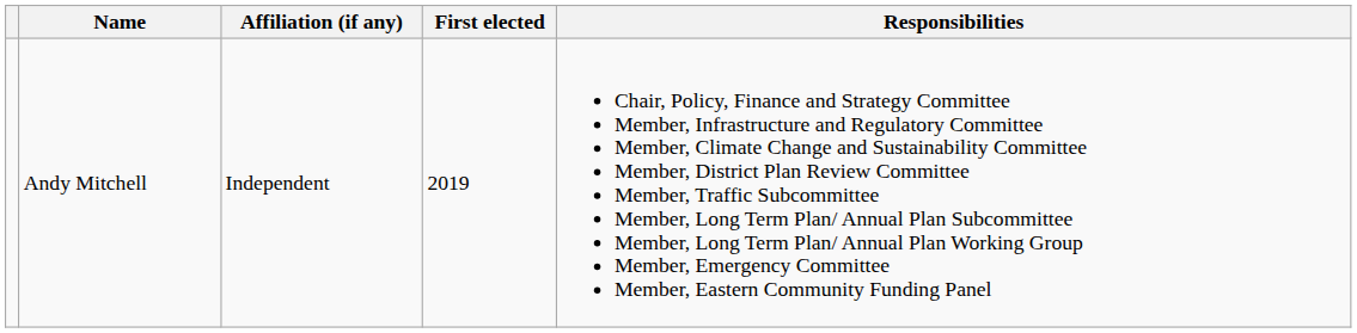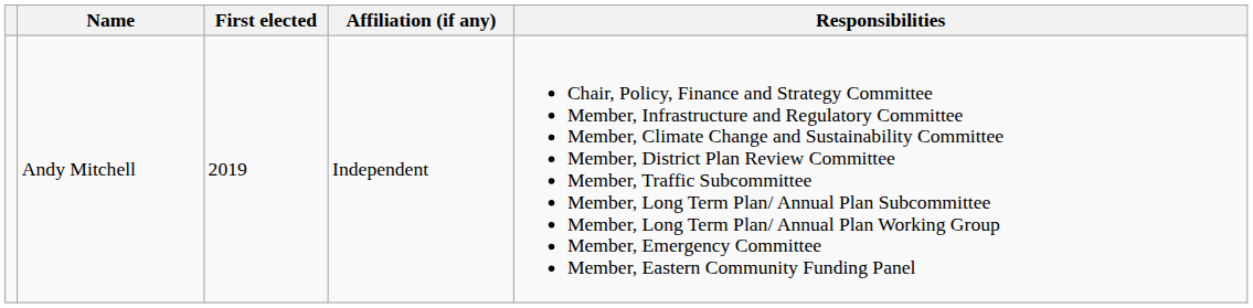 <table class="wikitable" width="81%">
 <tr>
 <th width="1%"></th>
 <th width="15%">Name</th>
+<th width="10%">First elected</th>
 <th width="15%">Affiliation (if any)</th>
-<th width="10%">First elected</th>
 <th width="60%">Responsibilities</th>
 </tr>
 <tr>
 <td bgcolor=></td>
 <td>Andy Mitchell</td>
+<td>2019</td>
 <td>Independent</td>
-<td>2019</td>
 <td><br><ul><li>Chair, Policy, Finance and Strategy Committee</li><li>Member, Infrastructure and Regulatory Committee</li><li>Member, Climate Change and Sustainability Committee</li><li>Member, District Plan Review Committee</li><li>Member, Traffic Subcommittee</li><li>Member, Long Term Plan/ Annual Plan Subcommittee</li><li>Member, Long Term Plan/ Annual Plan Working Group</li><li>Member, Emergency Committee</li><li>Member, Eastern Community Funding Panel</li></ul></td>
 </tr>
 </table>
